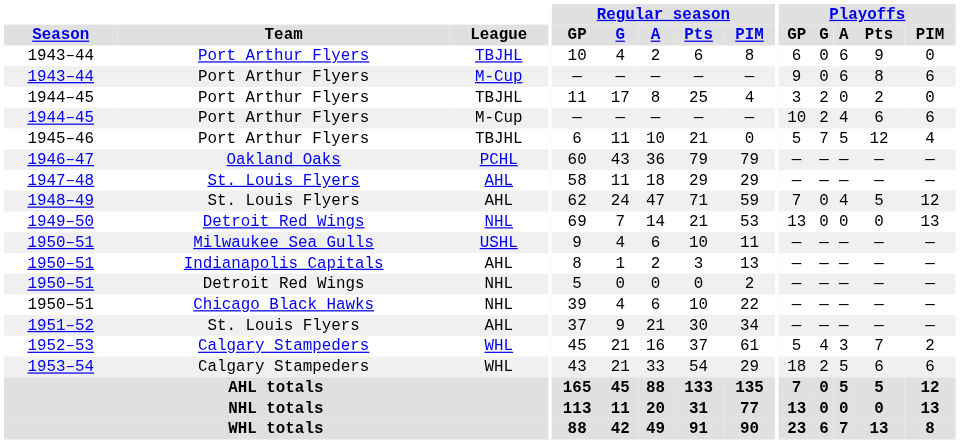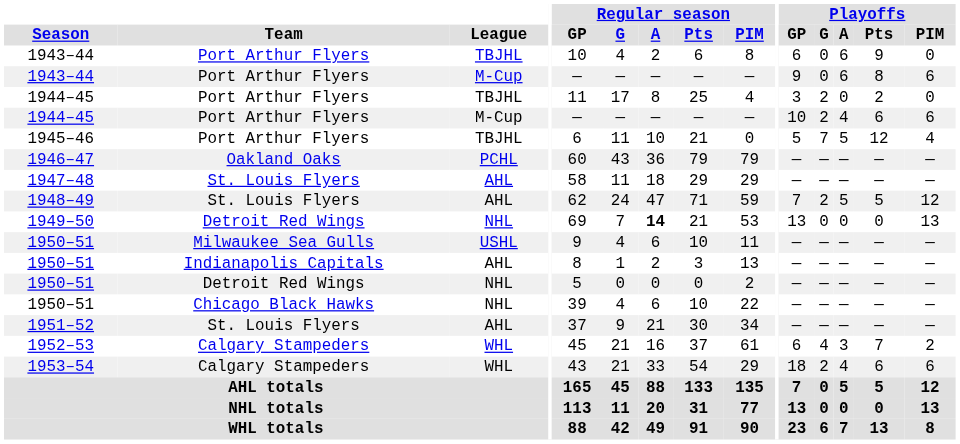 <table border="0" cellpadding="1" cellspacing="0" style="text-align:center; width:60em">
 <tr bgcolor="#e0e0e0">
 <th colspan="3" bgcolor="#ffffff"></th>
 <th rowspan="102" bgcolor="#ffffff"></th>
 <th colspan="5"><a href='#'>Regular season</a></th>
 <th rowspan="102" bgcolor="#ffffff"></th>
 <th colspan="5"><a href='#'>Playoffs</a></th>
 </tr>
 <tr bgcolor="#e0e0e0">
 <th><a href='#'>Season</a></th>
 <th>Team</th>
 <th>League</th>
 <th>GP</th>
 <th><a href='#'>G</a></th>
 <th><a href='#'>A</a></th>
 <th><a href='#'>Pts</a></th>
 <th><a href='#'>PIM</a></th>
 <th>GP</th>
 <th>G</th>
 <th>A</th>
 <th>Pts</th>
 <th>PIM</th>
 </tr>
 <tr>
 <td>1943–44</td>
 <td><a href='#'>Port Arthur Flyers</a></td>
 <td><a href='#'>TBJHL</a></td>
 <td>10</td>
 <td>4</td>
 <td>2</td>
 <td>6</td>
 <td>8</td>
 <td>6</td>
 <td>0</td>
 <td>6</td>
 <td>9</td>
 <td>0</td>
 </tr>
 <tr bgcolor="#f0f0f0">
 <td><a href='#'>1943–44</a></td>
 <td>Port Arthur Flyers</td>
 <td><a href='#'>M-Cup</a></td>
 <td>—</td>
 <td>—</td>
 <td>—</td>
 <td>—</td>
 <td>—</td>
 <td>9</td>
 <td>0</td>
 <td>6</td>
 <td>8</td>
 <td>6</td>
 </tr>
 <tr>
 <td>1944–45</td>
 <td>Port Arthur Flyers</td>
 <td>TBJHL</td>
 <td>11</td>
 <td>17</td>
 <td>8</td>
 <td>25</td>
 <td>4</td>
 <td>3</td>
 <td>2</td>
 <td>0</td>
 <td>2</td>
 <td>0</td>
 </tr>
 <tr bgcolor="#f0f0f0">
 <td><a href='#'>1944–45</a></td>
 <td>Port Arthur Flyers</td>
 <td>M-Cup</td>
 <td>—</td>
 <td>—</td>
 <td>—</td>
 <td>—</td>
 <td>—</td>
 <td>10</td>
 <td>2</td>
 <td>4</td>
 <td>6</td>
 <td>6</td>
 </tr>
 <tr>
 <td>1945–46</td>
 <td>Port Arthur Flyers</td>
 <td>TBJHL</td>
 <td>6</td>
 <td>11</td>
 <td>10</td>
 <td>21</td>
 <td>0</td>
 <td>5</td>
 <td>7</td>
 <td>5</td>
 <td>12</td>
 <td>4</td>
 </tr>
 <tr bgcolor="#f0f0f0">
 <td><a href='#'>1946–47</a></td>
 <td><a href='#'>Oakland Oaks</a></td>
 <td><a href='#'>PCHL</a></td>
 <td>60</td>
 <td>43</td>
 <td>36</td>
 <td>79</td>
 <td>79</td>
 <td>—</td>
 <td>—</td>
 <td>—</td>
 <td>—</td>
 <td>—</td>
 </tr>
 <tr>
 <td><a href='#'>1947–48</a></td>
 <td><a href='#'>St. Louis Flyers</a></td>
 <td><a href='#'>AHL</a></td>
 <td>58</td>
 <td>11</td>
 <td>18</td>
 <td>29</td>
 <td>29</td>
 <td>—</td>
 <td>—</td>
 <td>—</td>
 <td>—</td>
 <td>—</td>
 </tr>
 <tr bgcolor="#f0f0f0">
 <td><a href='#'>1948–49</a></td>
 <td>St. Louis Flyers</td>
 <td>AHL</td>
 <td>62</td>
 <td>24</td>
 <td>47</td>
 <td>71</td>
 <td>59</td>
 <td>7</td>
-<td>0</td>
-<td>4</td>
+<td>2</td>
+<td>5</td>
 <td>5</td>
 <td>12</td>
 </tr>
 <tr>
 <td><a href='#'>1949–50</a></td>
 <td><a href='#'>Detroit Red Wings</a></td>
 <td><a href='#'>NHL</a></td>
 <td>69</td>
 <td>7</td>
-<td>14</td>
+<td><strong>14</strong></td>
 <td>21</td>
 <td>53</td>
 <td>13</td>
 <td>0</td>
 <td>0</td>
 <td>0</td>
 <td>13</td>
 </tr>
 <tr bgcolor="#f0f0f0">
 <td><a href='#'>1950–51</a></td>
 <td><a href='#'>Milwaukee Sea Gulls</a></td>
 <td><a href='#'>USHL</a></td>
 <td>9</td>
 <td>4</td>
 <td>6</td>
 <td>10</td>
 <td>11</td>
 <td>—</td>
 <td>—</td>
 <td>—</td>
 <td>—</td>
 <td>—</td>
 </tr>
 <tr>
 <td><a href='#'>1950–51</a></td>
 <td><a href='#'>Indianapolis Capitals</a></td>
 <td>AHL</td>
 <td>8</td>
 <td>1</td>
 <td>2</td>
 <td>3</td>
 <td>13</td>
 <td>—</td>
 <td>—</td>
 <td>—</td>
 <td>—</td>
 <td>—</td>
 </tr>
 <tr bgcolor="#f0f0f0">
 <td><a href='#'>1950–51</a></td>
 <td>Detroit Red Wings</td>
 <td>NHL</td>
 <td>5</td>
 <td>0</td>
 <td>0</td>
 <td>0</td>
 <td>2</td>
 <td>—</td>
 <td>—</td>
 <td>—</td>
 <td>—</td>
 <td>—</td>
 </tr>
 <tr>
 <td>1950–51</td>
 <td><a href='#'>Chicago Black Hawks</a></td>
 <td>NHL</td>
 <td>39</td>
 <td>4</td>
 <td>6</td>
 <td>10</td>
 <td>22</td>
 <td>—</td>
 <td>—</td>
 <td>—</td>
 <td>—</td>
 <td>—</td>
 </tr>
 <tr bgcolor="#f0f0f0">
 <td><a href='#'>1951–52</a></td>
 <td>St. Louis Flyers</td>
 <td>AHL</td>
 <td>37</td>
 <td>9</td>
 <td>21</td>
 <td>30</td>
 <td>34</td>
 <td>—</td>
 <td>—</td>
 <td>—</td>
 <td>—</td>
 <td>—</td>
 </tr>
 <tr>
 <td><a href='#'>1952–53</a></td>
 <td><a href='#'>Calgary Stampeders</a></td>
 <td><a href='#'>WHL</a></td>
 <td>45</td>
 <td>21</td>
 <td>16</td>
 <td>37</td>
 <td>61</td>
-<td>5</td>
+<td>6</td>
 <td>4</td>
 <td>3</td>
 <td>7</td>
 <td>2</td>
 </tr>
 <tr bgcolor="#f0f0f0">
 <td><a href='#'>1953–54</a></td>
 <td>Calgary Stampeders</td>
 <td>WHL</td>
 <td>43</td>
 <td>21</td>
 <td>33</td>
 <td>54</td>
 <td>29</td>
 <td>18</td>
 <td>2</td>
-<td>5</td>
+<td>4</td>
 <td>6</td>
 <td>6</td>
 </tr>
 <tr bgcolor="#e0e0e0">
 <th colspan="3">AHL totals</th>
 <th>165</th>
 <th>45</th>
 <th>88</th>
 <th>133</th>
 <th>135</th>
 <th>7</th>
 <th>0</th>
 <th>5</th>
 <th>5</th>
 <th>12</th>
 </tr>
 <tr bgcolor="#e0e0e0">
 <th colspan="3">NHL totals</th>
 <th>113</th>
 <th>11</th>
 <th>20</th>
 <th>31</th>
 <th>77</th>
 <th>13</th>
 <th>0</th>
 <th>0</th>
 <th>0</th>
 <th>13</th>
 </tr>
 <tr bgcolor="#e0e0e0">
 <th colspan="3">WHL totals</th>
 <th>88</th>
 <th>42</th>
 <th>49</th>
 <th>91</th>
 <th>90</th>
 <th>23</th>
 <th>6</th>
 <th>7</th>
 <th>13</th>
 <th>8</th>
 </tr>
 </table>
